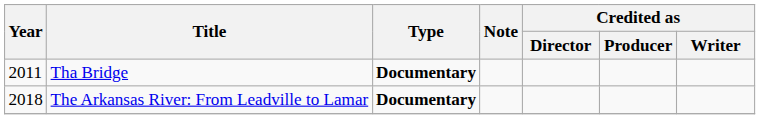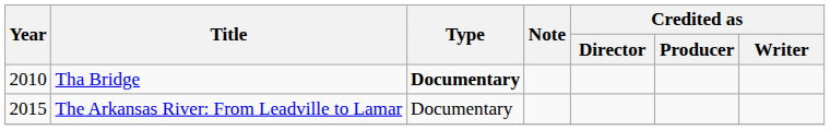 <table class="wikitable sortable">
 <tr>
 <th rowspan="2">Year</th>
 <th rowspan="2">Title</th>
 <th rowspan="2">Type</th>
 <th rowspan="2">Note</th>
 <th colspan="4">Credited as</th>
 </tr>
 <tr>
 <th width="65">Director</th>
 <th width="65">Producer</th>
 <th width="65">Writer</th>
 </tr>
 <tr>
-<td>2011</td>
+<td>2010</td>
 <td><a href='#'>Tha Bridge</a></td>
 <td><strong>Documentary</strong></td>
 <td></td>
 <td></td>
 <td></td>
 <td></td>
 </tr>
 <tr>
-<td>2018</td>
+<td>2015</td>
 <td><a href='#'>The Arkansas River: From Leadville to Lamar</a></td>
-<td><strong>Documentary</strong></td>
+<td>Documentary</td>
 <td></td>
 <td></td>
 <td></td>
 <td></td>
 </tr>
 <tr>
 </tr>
 </table>
